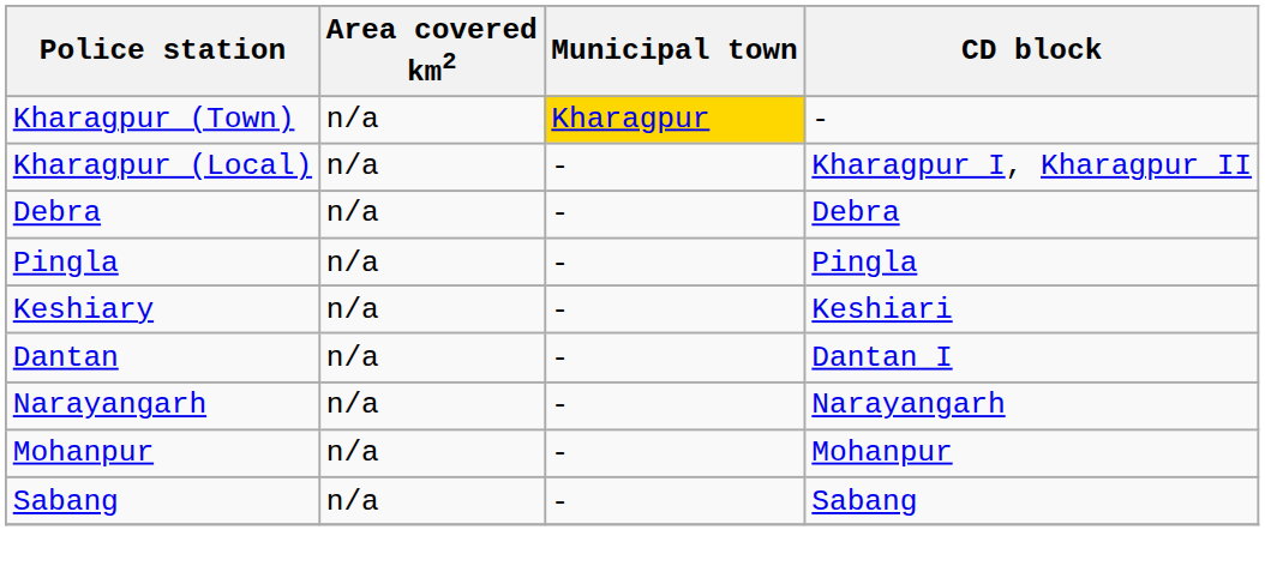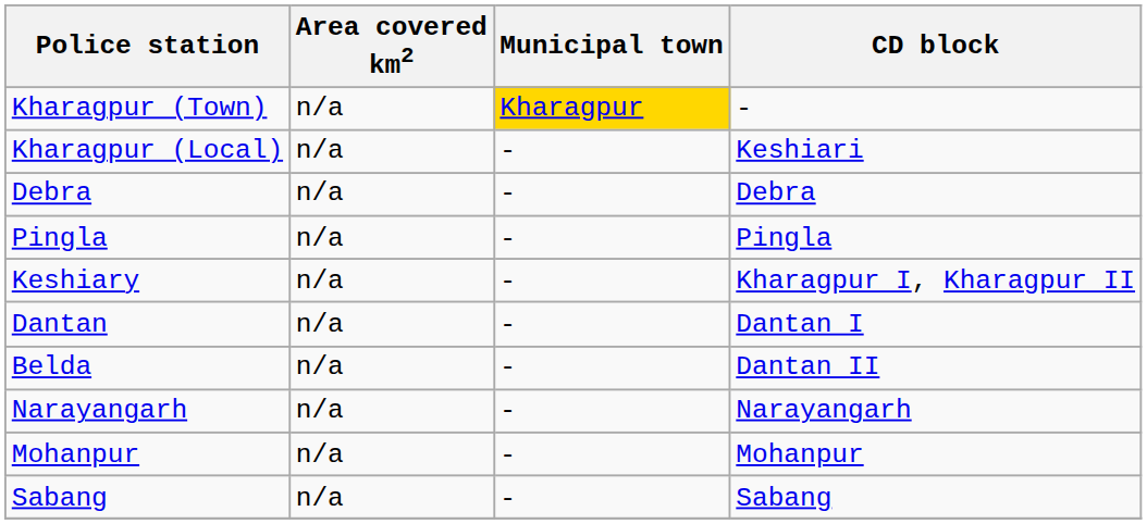 <table class="wikitable sortable">
 <tr>
 <th>Police station</th>
 <th>Area covered<br>km<sup>2</sup></th>
 <th>Municipal town</th>
 <th>CD block</th>
 </tr>
 <tr>
 <td><a href='#'>Kharagpur (Town)</a></td>
 <td>n/a</td>
 <td style="background: gold;"><a href='#'>Kharagpur</a></td>
 <td>-</td>
 </tr>
 <tr>
 <td><a href='#'>Kharagpur (Local)</a></td>
 <td>n/a</td>
 <td>-</td>
-<td><a href='#'>Kharagpur I</a>, <a href='#'>Kharagpur II</a></td>
+<td><a href='#'>Keshiari</a></td>
 </tr>
 <tr>
 <td><a href='#'>Debra</a></td>
 <td>n/a</td>
 <td>-</td>
 <td><a href='#'>Debra</a></td>
 </tr>
 <tr>
 <td><a href='#'>Pingla</a></td>
 <td>n/a</td>
 <td>-</td>
 <td><a href='#'>Pingla</a></td>
 </tr>
 <tr>
 <td><a href='#'>Keshiary</a></td>
 <td>n/a</td>
 <td>-</td>
-<td><a href='#'>Keshiari</a></td>
+<td><a href='#'>Kharagpur I</a>, <a href='#'>Kharagpur II</a></td>
 </tr>
 <tr>
 <td><a href='#'>Dantan</a></td>
 <td>n/a</td>
 <td>-</td>
 <td><a href='#'>Dantan I</a></td>
+</tr>
+<tr>
+<td><a href='#'>Belda</a></td>
+<td>n/a</td>
+<td>-</td>
+<td><a href='#'>Dantan II</a></td>
 </tr>
 <tr>
 <td><a href='#'>Narayangarh</a></td>
 <td>n/a</td>
 <td>-</td>
 <td><a href='#'>Narayangarh</a></td>
 </tr>
 <tr>
 <td><a href='#'>Mohanpur</a></td>
 <td>n/a</td>
 <td>-</td>
 <td><a href='#'>Mohanpur</a></td>
 </tr>
 <tr>
 <td><a href='#'>Sabang</a></td>
 <td>n/a</td>
 <td>-</td>
 <td><a href='#'>Sabang</a></td>
 </tr>
 <tr>
 </tr>
 </table>
